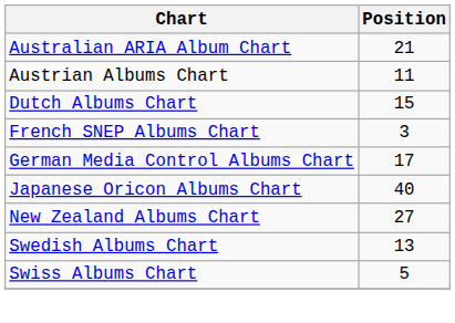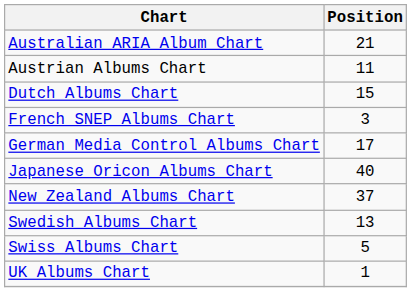 <table class="wikitable sortable" style="text-align:center;">
 <tr>
 <th>Chart</th>
 <th>Position</th>
 </tr>
 <tr>
 <td align="left"><a href='#'>Australian ARIA Album Chart</a></td>
 <td>21</td>
 </tr>
 <tr>
 <td align="left">Austrian Albums Chart</td>
 <td>11</td>
 </tr>
 <tr>
 <td align="left"><a href='#'>Dutch Albums Chart</a></td>
 <td>15</td>
 </tr>
 <tr>
 <td align="left"><a href='#'>French SNEP Albums Chart</a></td>
 <td>3</td>
 </tr>
 <tr>
 <td align="left"><a href='#'>German Media Control Albums Chart</a></td>
 <td>17</td>
 </tr>
 <tr>
 <td align="left"><a href='#'>Japanese Oricon Albums Chart</a></td>
 <td>40</td>
 </tr>
 <tr>
 <td align="left"><a href='#'>New Zealand Albums Chart</a></td>
-<td>27</td>
+<td>37</td>
 </tr>
 <tr>
 <td align="left"><a href='#'>Swedish Albums Chart</a></td>
 <td>13</td>
 </tr>
 <tr>
 <td align="left"><a href='#'>Swiss Albums Chart</a></td>
 <td>5</td>
 </tr>
 <tr>
+<td align="left"><a href='#'>UK Albums Chart</a></td>
+<td>1</td>
+</tr>
+<tr>
 </tr>
 </table>
